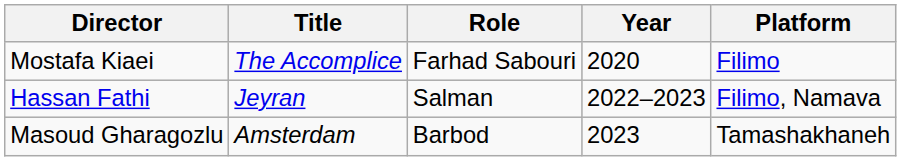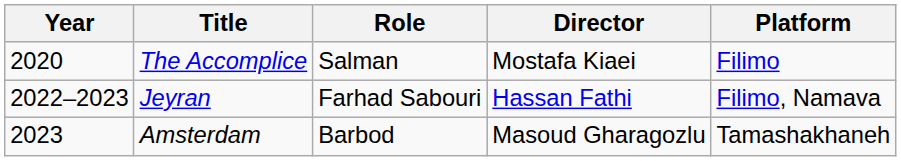 <table class="wikitable sortable">
 <tr>
-<th>Director</th>
+<th>Year</th>
 <th>Title</th>
 <th>Role</th>
-<th>Year</th>
+<th>Director</th>
 <th>Platform</th>
 </tr>
 <tr>
+<td>2020</td>
+<td><em><a href='#'>The Accomplice</a></em></td>
+<td>Salman</td>
 <td>Mostafa Kiaei</td>
-<td><em><a href='#'>The Accomplice</a></em></td>
-<td>Farhad Sabouri</td>
-<td>2020</td>
 <td><a href='#'>Filimo</a></td>
 </tr>
 <tr>
+<td>2022–2023</td>
+<td><em><a href='#'>Jeyran</a></em></td>
+<td>Farhad Sabouri</td>
 <td><a href='#'>Hassan Fathi</a></td>
-<td><em><a href='#'>Jeyran</a></em></td>
-<td>Salman</td>
-<td>2022–2023</td>
 <td><a href='#'>Filimo</a>, Namava</td>
 </tr>
 <tr>
-<td>Masoud Gharagozlu</td>
+<td>2023</td>
 <td><em>Amsterdam</em></td>
 <td>Barbod</td>
-<td>2023</td>
+<td>Masoud Gharagozlu</td>
 <td>Tamashakhaneh</td>
 </tr>
 </table>
